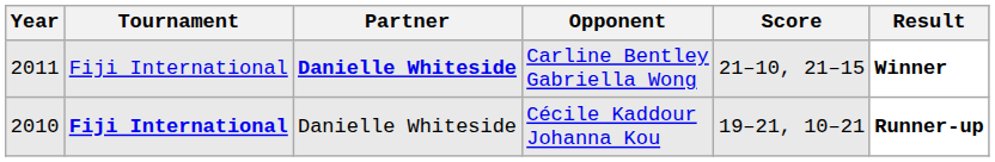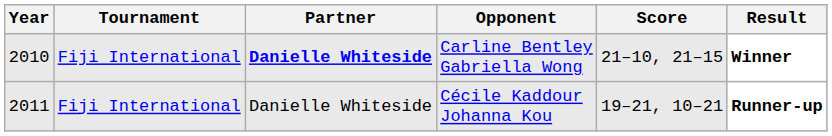 <table class="sortable wikitable" style="font-size: 90%;">
 <tr>
 <th>Year</th>
 <th>Tournament</th>
 <th>Partner</th>
 <th>Opponent</th>
 <th>Score</th>
 <th>Result</th>
 </tr>
 <tr style="background:#E9E9E9">
-<td align="center">2011</td>
+<td align="center">2010</td>
 <td align="left"><a href='#'>Fiji International</a></td>
 <td align="left"><strong> <a href='#'>Danielle Whiteside</a></strong></td>
 <td align="left"> <a href='#'>Carline Bentley</a><br> <a href='#'>Gabriella Wong</a></td>
 <td align="left">21–10, 21–15</td>
 <td style="text-align:left; background:white"> <strong>Winner</strong></td>
 </tr>
 <tr style="background:#E9E9E9">
-<td align="center">2010</td>
-<td align="left"><strong><a href='#'>Fiji International</a></strong></td>
+<td align="center">2011</td>
+<td align="left"><a href='#'>Fiji International</a></td>
 <td align="left"> Danielle Whiteside</td>
 <td align="left"> <a href='#'>Cécile Kaddour</a><br> <a href='#'>Johanna Kou</a></td>
 <td align="left">19–21, 10–21</td>
 <td style="text-align:left; background:white"> <strong>Runner-up</strong></td>
 </tr>
 </table>
